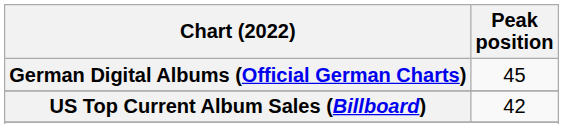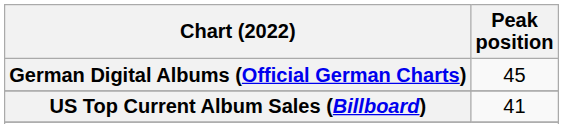 <table class="wikitable sortable plainrowheaders" style="text-align:center">
 <tr>
 <th scope="col">Chart (2022)</th>
 <th scope="col">Peak<br>position</th>
 </tr>
 <tr>
 <th scope="row">German Digital Albums (<a href='#'>Official German Charts</a>)</th>
 <td>45</td>
 </tr>
 <tr>
 </tr>
 <tr>
 </tr>
 <tr>
 </tr>
 <tr>
 <th scope="row">US Top Current Album Sales (<a href='#'><em>Billboard</em></a>)</th>
-<td align="center">42</td>
+<td align="center">41</td>
 </tr>
 <tr>
 </tr>
 <tr>
 </tr>
 </table>
